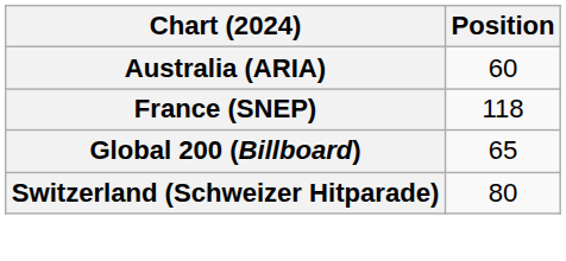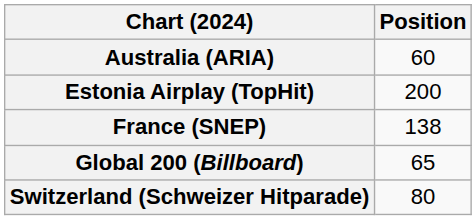 <table class="wikitable sortable plainrowheaders" style="text-align:center">
 <tr>
 <th scope="col">Chart (2024)</th>
 <th scope="col">Position</th>
 </tr>
 <tr>
 <th scope="row">Australia (ARIA)</th>
 <td>60</td>
 </tr>
 <tr>
+<th scope="row">Estonia Airplay (TopHit)</th>
+<td>200</td>
+</tr>
+<tr>
 <th scope="row">France (SNEP)</th>
-<td>118</td>
+<td>138</td>
 </tr>
 <tr>
 <th scope="row">Global 200 (<em>Billboard</em>)</th>
 <td>65</td>
 </tr>
 <tr>
 <th scope="row">Switzerland (Schweizer Hitparade)</th>
 <td>80</td>
 </tr>
 </table>
